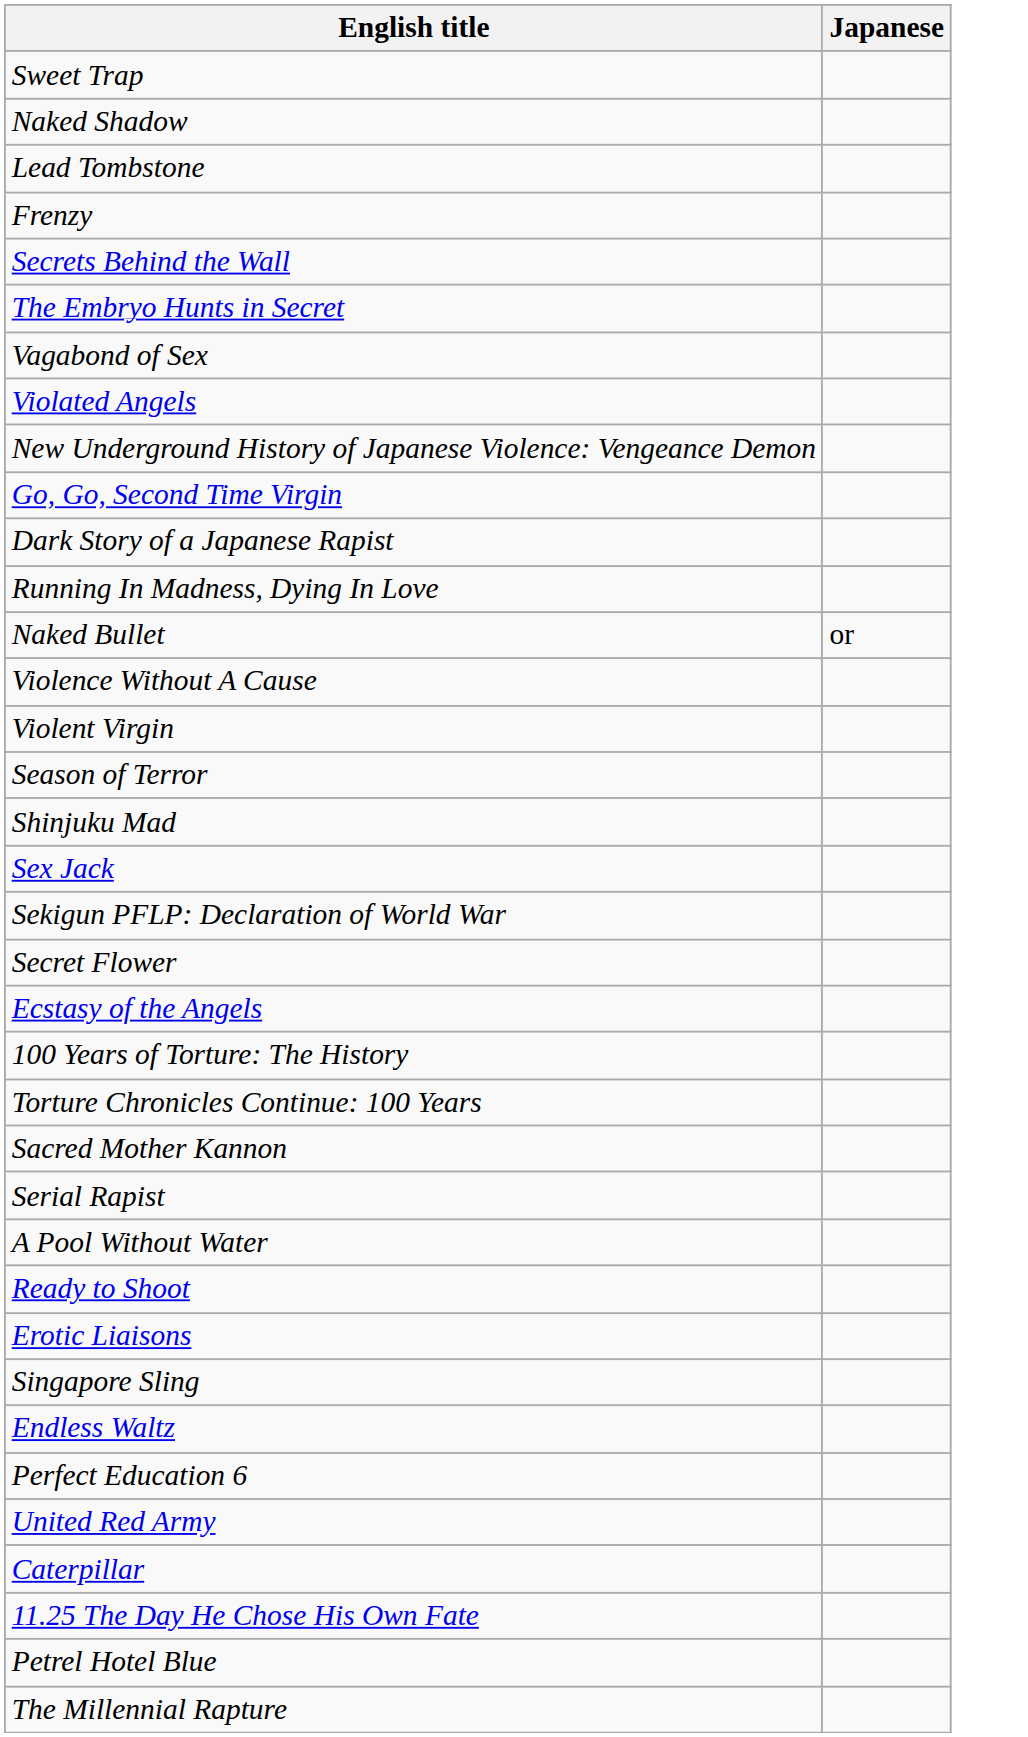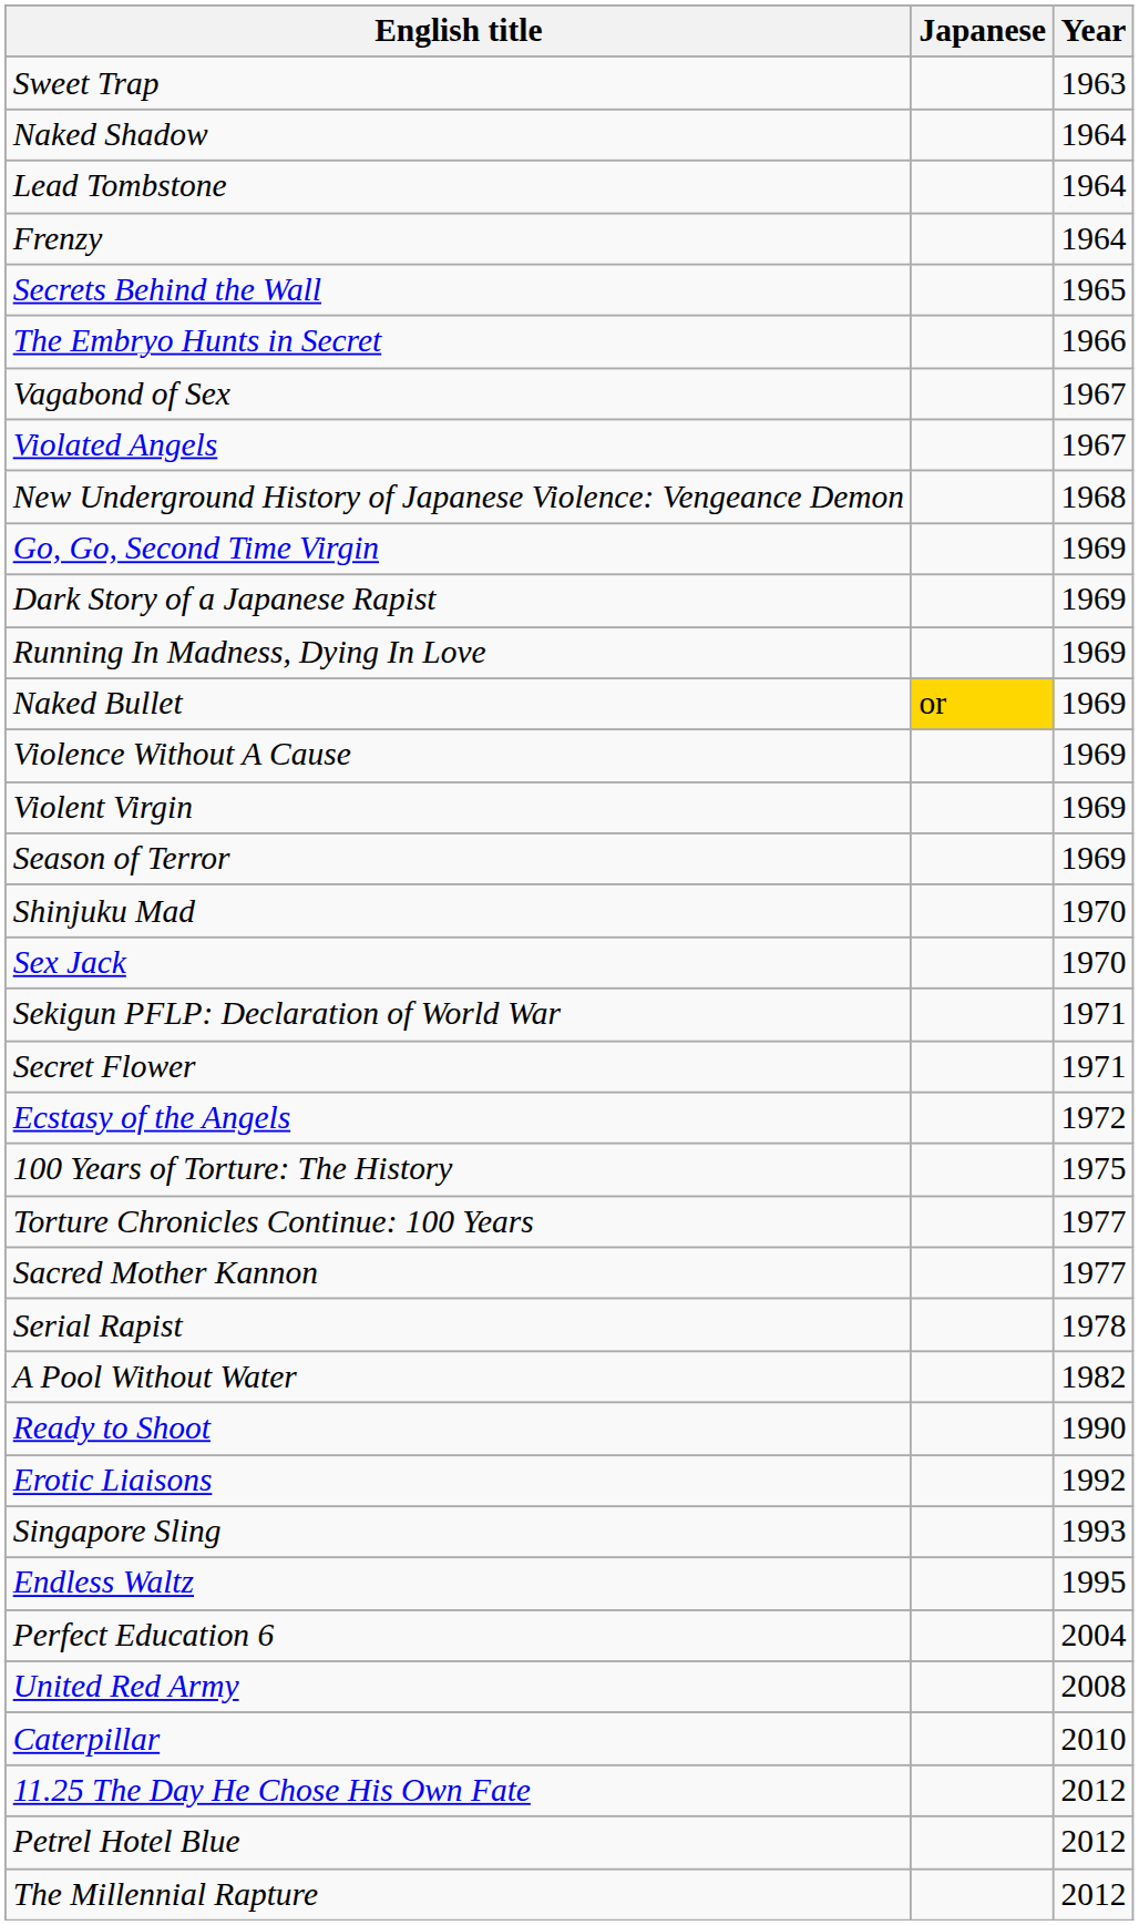 <table class="wikitable">
 <tr>
 <th>English title</th>
 <th>Japanese</th>
+<th>Year</th>
 </tr>
 <tr>
 <td><em>Sweet Trap</em></td>
 <td></td>
+<td>1963</td>
 </tr>
 <tr>
 <td><em>Naked Shadow</em></td>
 <td></td>
+<td>1964</td>
 </tr>
 <tr>
 <td><em>Lead Tombstone</em></td>
 <td></td>
+<td>1964</td>
 </tr>
 <tr>
 <td><em>Frenzy</em></td>
 <td></td>
+<td>1964</td>
 </tr>
 <tr>
 <td><em><a href='#'>Secrets Behind the Wall</a></em></td>
 <td></td>
+<td>1965</td>
 </tr>
 <tr>
 <td><em><a href='#'>The Embryo Hunts in Secret</a></em></td>
 <td></td>
+<td>1966</td>
 </tr>
 <tr>
 <td><em>Vagabond of Sex</em></td>
 <td></td>
+<td>1967</td>
 </tr>
 <tr>
 <td><em><a href='#'>Violated Angels</a></em></td>
 <td></td>
+<td>1967</td>
 </tr>
 <tr>
 <td><em>New Underground History of Japanese Violence: Vengeance Demon</em></td>
 <td></td>
+<td>1968</td>
 </tr>
 <tr>
 <td><em><a href='#'>Go, Go, Second Time Virgin</a></em></td>
 <td></td>
+<td>1969</td>
 </tr>
 <tr>
 <td><em>Dark Story of a Japanese Rapist</em></td>
 <td></td>
+<td>1969</td>
 </tr>
 <tr>
 <td><em>Running In Madness, Dying In Love</em></td>
 <td></td>
+<td>1969</td>
 </tr>
 <tr>
 <td><em>Naked Bullet</em></td>
-<td> or </td>
+<td style="background: gold;"> or </td>
+<td>1969</td>
 </tr>
 <tr>
 <td><em>Violence Without A Cause</em></td>
 <td></td>
+<td>1969</td>
 </tr>
 <tr>
 <td><em>Violent Virgin</em></td>
 <td></td>
+<td>1969</td>
 </tr>
 <tr>
 <td><em>Season of Terror</em></td>
 <td></td>
+<td>1969</td>
 </tr>
 <tr>
 <td><em>Shinjuku Mad</em></td>
 <td></td>
+<td>1970</td>
 </tr>
 <tr>
 <td><em><a href='#'>Sex Jack</a></em></td>
 <td></td>
+<td>1970</td>
 </tr>
 <tr>
 <td><em>Sekigun PFLP: Declaration of World War</em></td>
 <td></td>
+<td>1971</td>
 </tr>
 <tr>
 <td><em>Secret Flower</em></td>
 <td></td>
+<td>1971</td>
 </tr>
 <tr>
 <td><em><a href='#'>Ecstasy of the Angels</a></em></td>
 <td></td>
+<td>1972</td>
 </tr>
 <tr>
 <td><em>100 Years of Torture: The History</em></td>
 <td></td>
+<td>1975</td>
 </tr>
 <tr>
 <td><em>Torture Chronicles Continue: 100 Years</em></td>
 <td></td>
+<td>1977</td>
 </tr>
 <tr>
 <td><em>Sacred Mother Kannon</em></td>
 <td></td>
+<td>1977</td>
 </tr>
 <tr>
 <td><em>Serial Rapist</em></td>
 <td></td>
+<td>1978</td>
 </tr>
 <tr>
 <td><em>A Pool Without Water</em></td>
 <td></td>
+<td>1982</td>
 </tr>
 <tr>
 <td><em><a href='#'>Ready to Shoot</a></em></td>
 <td></td>
+<td>1990</td>
 </tr>
 <tr>
 <td><em><a href='#'>Erotic Liaisons</a></em></td>
 <td></td>
+<td>1992</td>
 </tr>
 <tr>
 <td><em>Singapore Sling</em></td>
 <td></td>
+<td>1993</td>
 </tr>
 <tr>
 <td><em><a href='#'>Endless Waltz</a></em></td>
 <td></td>
+<td>1995</td>
 </tr>
 <tr>
 <td><em>Perfect Education 6</em></td>
 <td></td>
+<td>2004</td>
 </tr>
 <tr>
 <td><em><a href='#'>United Red Army</a></em></td>
 <td></td>
+<td>2008</td>
 </tr>
 <tr>
 <td><em><a href='#'>Caterpillar</a></em></td>
 <td></td>
+<td>2010</td>
 </tr>
 <tr>
 <td><em><a href='#'>11.25 The Day He Chose His Own Fate</a></em></td>
 <td></td>
+<td>2012</td>
 </tr>
 <tr>
 <td><em>Petrel Hotel Blue</em></td>
 <td></td>
+<td>2012</td>
 </tr>
 <tr>
 <td><em>The Millennial Rapture</em></td>
 <td></td>
+<td>2012</td>
 </tr>
 </table>
